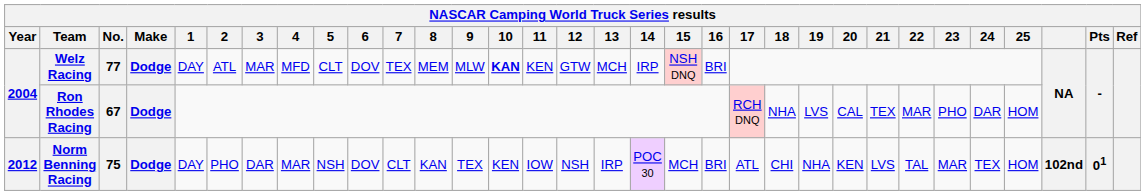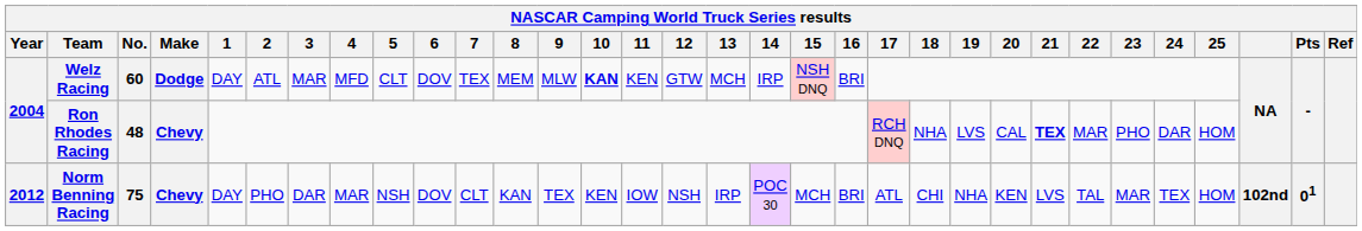 <table class="wikitable" style="text-align:center; font-size:75%">
 <tr>
 <th colspan=45><a href='#'>NASCAR Camping World Truck Series</a> results</th>
 </tr>
 <tr>
 <th>Year</th>
 <th>Team</th>
 <th>No.</th>
 <th>Make</th>
 <th>1</th>
 <th>2</th>
 <th>3</th>
 <th>4</th>
 <th>5</th>
 <th>6</th>
 <th>7</th>
 <th>8</th>
 <th>9</th>
 <th>10</th>
 <th>11</th>
 <th>12</th>
 <th>13</th>
 <th>14</th>
 <th>15</th>
 <th>16</th>
 <th>17</th>
 <th>18</th>
 <th>19</th>
 <th>20</th>
 <th>21</th>
 <th>22</th>
 <th>23</th>
 <th>24</th>
 <th>25</th>
 <th></th>
 <th>Pts</th>
 <th>Ref</th>
 </tr>
 <tr>
 <th rowspan=2><a href='#'>2004</a></th>
 <th><a href='#'>Welz Racing</a></th>
-<th>77</th>
+<th>60</th>
 <th><a href='#'>Dodge</a></th>
 <td><a href='#'>DAY</a></td>
 <td><a href='#'>ATL</a></td>
 <td><a href='#'>MAR</a></td>
 <td><a href='#'>MFD</a></td>
 <td><a href='#'>CLT</a></td>
 <td><a href='#'>DOV</a></td>
 <td><a href='#'>TEX</a></td>
 <td><a href='#'>MEM</a></td>
 <td><a href='#'>MLW</a></td>
 <td><strong><a href='#'>KAN</a></strong></td>
 <td><a href='#'>KEN</a></td>
 <td><a href='#'>GTW</a></td>
 <td><a href='#'>MCH</a></td>
 <td><a href='#'>IRP</a></td>
 <td style="background:#FFCFCF;"><a href='#'>NSH</a><br><small>DNQ</small></td>
 <td><a href='#'>BRI</a></td>
 <td colspan=9></td>
 <th rowspan=2>NA</th>
 <th rowspan=2>-</th>
 <th rowspan=2></th>
 </tr>
 <tr>
 <th><a href='#'>Ron Rhodes Racing</a></th>
-<th>67</th>
-<th><a href='#'>Dodge</a></th>
+<th>48</th>
+<th><a href='#'>Chevy</a></th>
 <td colspan=16></td>
 <td style="background:#FFCFCF;"><a href='#'>RCH</a><br><small>DNQ</small></td>
 <td><a href='#'>NHA</a></td>
 <td><a href='#'>LVS</a></td>
 <td><a href='#'>CAL</a></td>
-<td><a href='#'>TEX</a></td>
+<td><strong><a href='#'>TEX</a></strong></td>
 <td><a href='#'>MAR</a></td>
 <td><a href='#'>PHO</a></td>
 <td><a href='#'>DAR</a></td>
 <td><a href='#'>HOM</a></td>
 </tr>
 <tr>
 <th><a href='#'>2012</a></th>
 <th><a href='#'>Norm Benning Racing</a></th>
 <th>75</th>
-<th><a href='#'>Dodge</a></th>
+<th><a href='#'>Chevy</a></th>
 <td><a href='#'>DAY</a></td>
 <td><a href='#'>PHO</a></td>
 <td><a href='#'>DAR</a></td>
 <td><a href='#'>MAR</a></td>
 <td><a href='#'>NSH</a></td>
 <td><a href='#'>DOV</a></td>
 <td><a href='#'>CLT</a></td>
 <td><a href='#'>KAN</a></td>
 <td><a href='#'>TEX</a></td>
 <td><a href='#'>KEN</a></td>
 <td><a href='#'>IOW</a></td>
 <td><a href='#'>NSH</a></td>
 <td><a href='#'>IRP</a></td>
 <td style="background:#EFCFFF;"><a href='#'>POC</a><br><small>30</small></td>
 <td><a href='#'>MCH</a></td>
 <td><a href='#'>BRI</a></td>
 <td><a href='#'>ATL</a></td>
 <td><a href='#'>CHI</a></td>
 <td><a href='#'>NHA</a></td>
 <td><a href='#'>KEN</a></td>
 <td><a href='#'>LVS</a></td>
 <td><a href='#'>TAL</a></td>
 <td><a href='#'>MAR</a></td>
 <td><a href='#'>TEX</a></td>
 <td><a href='#'>HOM</a></td>
 <th>102nd</th>
 <th>0<sup>1</sup></th>
 <th></th>
 </tr>
 </table>
